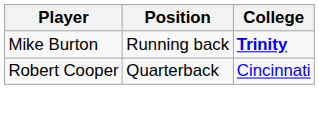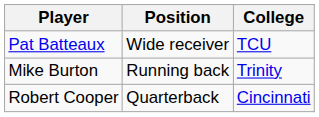 <table class="wikitable">
 <tr>
 <th>Player</th>
 <th>Position</th>
 <th>College</th>
 </tr>
 <tr>
+<td><a href='#'>Pat Batteaux</a></td>
+<td>Wide receiver</td>
+<td><a href='#'>TCU</a></td>
+</tr>
+<tr>
 <td>Mike Burton</td>
 <td>Running back</td>
-<td><strong><a href='#'>Trinity</a></strong></td>
+<td><a href='#'>Trinity</a></td>
 </tr>
 <tr>
 <td>Robert Cooper</td>
 <td>Quarterback</td>
 <td><a href='#'>Cincinnati</a></td>
 </tr>
 </table>
